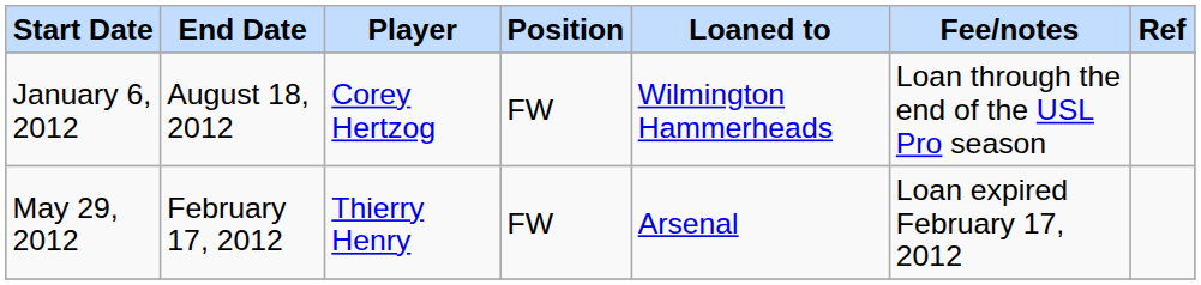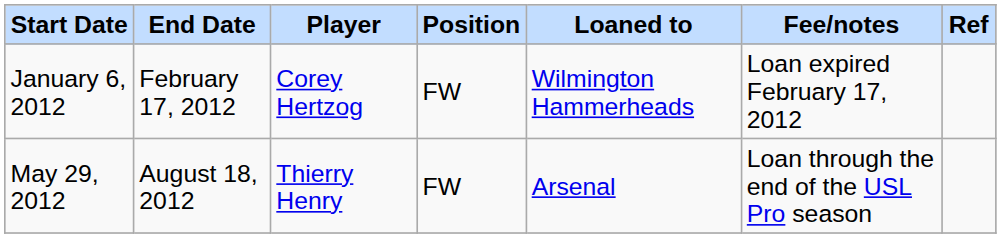 <table class="wikitable" style="text-align:left; font-size:95%">
 <tr>
 <th style="background:#c2ddff; width:125px;">Start Date</th>
 <th style="background:#c2ddff; width:125px;">End Date</th>
 <th style="background:#c2ddff; width:170px;">Player</th>
 <th style="background:#c2ddff; width:50px;">Position</th>
 <th style="background:#c2ddff; width:200px;">Loaned to</th>
 <th style="background:#c2ddff; width:250px;">Fee/notes</th>
 <th style="background:#c2ddff; width:30px;">Ref</th>
 </tr>
 <tr>
 <td>January 6, 2012</td>
-<td>August 18, 2012</td>
+<td>February 17, 2012</td>
 <td> <a href='#'>Corey Hertzog</a></td>
 <td>FW</td>
 <td> <a href='#'>Wilmington Hammerheads</a></td>
-<td>Loan through the end of the <a href='#'>USL Pro</a> season</td>
+<td>Loan expired February 17, 2012</td>
 <td></td>
 </tr>
 <tr>
 <td>May 29, 2012</td>
-<td>February 17, 2012</td>
+<td>August 18, 2012</td>
 <td> <a href='#'>Thierry Henry</a></td>
 <td>FW</td>
 <td> <a href='#'>Arsenal</a></td>
-<td>Loan expired February 17, 2012</td>
+<td>Loan through the end of the <a href='#'>USL Pro</a> season</td>
 <td> </td>
 </tr>
 </table>
